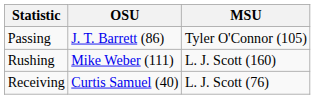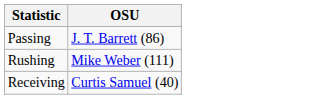 <table class="wikitable">
 <tr>
 <th>Statistic</th>
 <th>OSU</th>
-<th>MSU</th>
 </tr>
 <tr>
 <td>Passing</td>
 <td><a href='#'>J. T. Barrett</a> (86)</td>
-<td>Tyler O'Connor (105)</td>
 </tr>
 <tr>
 <td>Rushing</td>
 <td><a href='#'>Mike Weber</a> (111)</td>
-<td>L. J. Scott (160)</td>
 </tr>
 <tr>
 <td>Receiving</td>
 <td><a href='#'>Curtis Samuel</a> (40)</td>
-<td>L. J. Scott (76)</td>
 </tr>
 </table>
